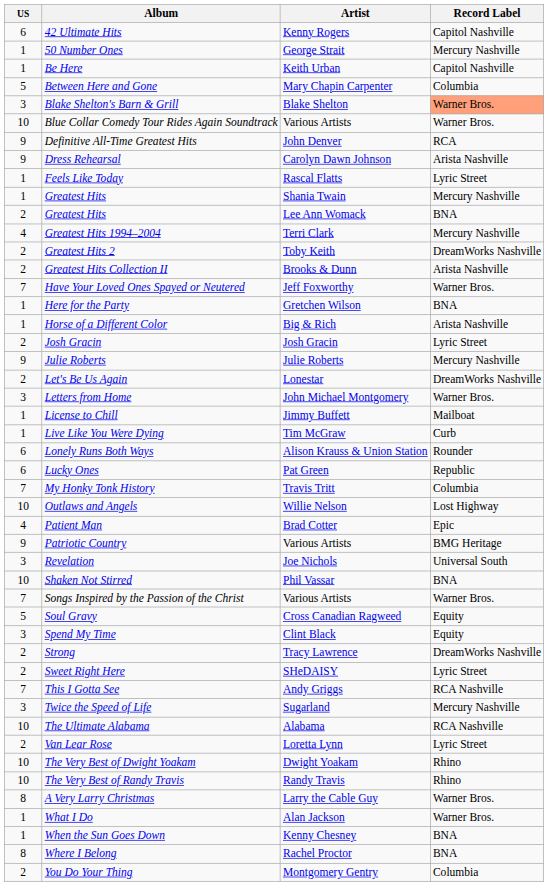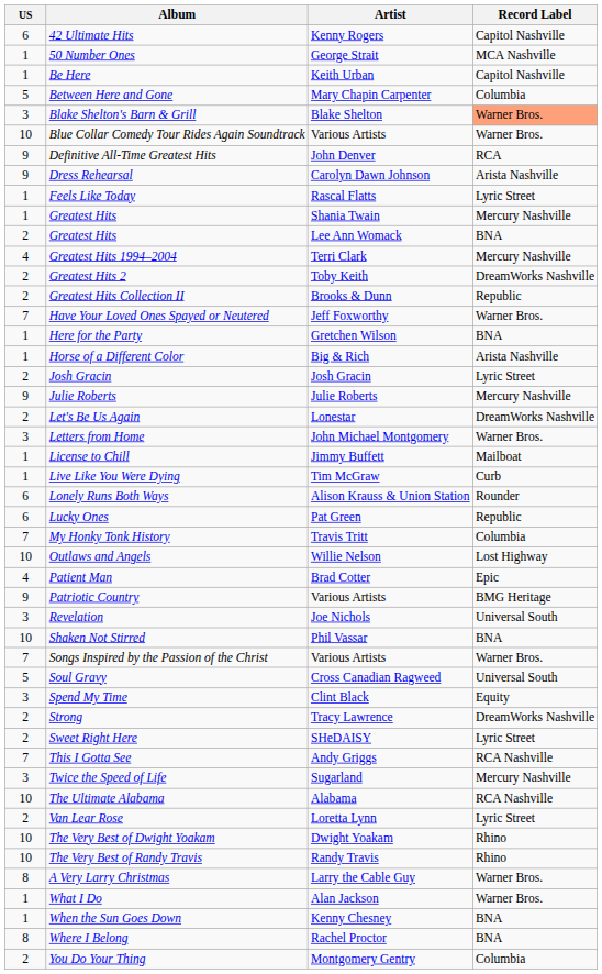 <table class="wikitable sortable">
 <tr>
 <th width=45><small>US</small></th>
 <th>Album</th>
 <th>Artist</th>
 <th>Record Label</th>
 </tr>
 <tr>
 <td align=center>6</td>
 <td><em><a href='#'>42 Ultimate Hits</a></em></td>
 <td><a href='#'>Kenny Rogers</a></td>
 <td>Capitol Nashville</td>
 </tr>
 <tr>
 <td align=center>1</td>
 <td><em><a href='#'>50 Number Ones</a></em></td>
 <td><a href='#'>George Strait</a></td>
-<td>Mercury Nashville</td>
+<td>MCA Nashville</td>
 </tr>
 <tr>
 <td align=center>1</td>
 <td><em><a href='#'>Be Here</a></em></td>
 <td><a href='#'>Keith Urban</a></td>
 <td>Capitol Nashville</td>
 </tr>
 <tr>
 <td align=center>5</td>
 <td><em><a href='#'>Between Here and Gone</a></em></td>
 <td><a href='#'>Mary Chapin Carpenter</a></td>
 <td>Columbia</td>
 </tr>
 <tr>
 <td align=center>3</td>
 <td><em><a href='#'>Blake Shelton's Barn & Grill</a></em></td>
 <td><a href='#'>Blake Shelton</a></td>
 <td style="background: lightsalmon;">Warner Bros.</td>
 </tr>
 <tr>
 <td align=center>10</td>
 <td><em>Blue Collar Comedy Tour Rides Again Soundtrack</em></td>
 <td>Various Artists</td>
 <td>Warner Bros.</td>
 </tr>
 <tr>
 <td align=center>9</td>
 <td><em>Definitive All-Time Greatest Hits</em></td>
 <td><a href='#'>John Denver</a></td>
 <td>RCA</td>
 </tr>
 <tr>
 <td align=center>9</td>
 <td><em><a href='#'>Dress Rehearsal</a></em></td>
 <td><a href='#'>Carolyn Dawn Johnson</a></td>
 <td>Arista Nashville</td>
 </tr>
 <tr>
 <td align=center>1</td>
 <td><em><a href='#'>Feels Like Today</a></em></td>
 <td><a href='#'>Rascal Flatts</a></td>
 <td>Lyric Street</td>
 </tr>
 <tr>
 <td align=center>1</td>
 <td><em><a href='#'>Greatest Hits</a></em></td>
 <td><a href='#'>Shania Twain</a></td>
 <td>Mercury Nashville</td>
 </tr>
 <tr>
 <td align=center>2</td>
 <td><em><a href='#'>Greatest Hits</a></em></td>
 <td><a href='#'>Lee Ann Womack</a></td>
 <td>BNA</td>
 </tr>
 <tr>
 <td align=center>4</td>
 <td><em><a href='#'>Greatest Hits 1994–2004</a></em></td>
 <td><a href='#'>Terri Clark</a></td>
 <td>Mercury Nashville</td>
 </tr>
 <tr>
 <td align=center>2</td>
 <td><em><a href='#'>Greatest Hits 2</a></em></td>
 <td><a href='#'>Toby Keith</a></td>
 <td>DreamWorks Nashville</td>
 </tr>
 <tr>
 <td align=center>2</td>
 <td><em><a href='#'>Greatest Hits Collection II</a></em></td>
 <td><a href='#'>Brooks & Dunn</a></td>
-<td>Arista Nashville</td>
+<td>Republic</td>
 </tr>
 <tr>
 <td align=center>7</td>
 <td><em><a href='#'>Have Your Loved Ones Spayed or Neutered</a></em></td>
 <td><a href='#'>Jeff Foxworthy</a></td>
 <td>Warner Bros.</td>
 </tr>
 <tr>
 <td align=center>1</td>
 <td><em><a href='#'>Here for the Party</a></em></td>
 <td><a href='#'>Gretchen Wilson</a></td>
 <td>BNA</td>
 </tr>
 <tr>
 <td align=center>1</td>
 <td><em><a href='#'>Horse of a Different Color</a></em></td>
 <td><a href='#'>Big & Rich</a></td>
 <td>Arista Nashville</td>
 </tr>
 <tr>
 <td align=center>2</td>
 <td><em><a href='#'>Josh Gracin</a></em></td>
 <td><a href='#'>Josh Gracin</a></td>
 <td>Lyric Street</td>
 </tr>
 <tr>
 <td align=center>9</td>
 <td><em><a href='#'>Julie Roberts</a></em></td>
 <td><a href='#'>Julie Roberts</a></td>
 <td>Mercury Nashville</td>
 </tr>
 <tr>
 <td align=center>2</td>
 <td><em><a href='#'>Let's Be Us Again</a></em></td>
 <td><a href='#'>Lonestar</a></td>
 <td>DreamWorks Nashville</td>
 </tr>
 <tr>
 <td align=center>3</td>
 <td><em><a href='#'>Letters from Home</a></em></td>
 <td><a href='#'>John Michael Montgomery</a></td>
 <td>Warner Bros.</td>
 </tr>
 <tr>
 <td align=center>1</td>
 <td><em><a href='#'>License to Chill</a></em></td>
 <td><a href='#'>Jimmy Buffett</a></td>
 <td>Mailboat</td>
 </tr>
 <tr>
 <td align=center>1</td>
 <td><em><a href='#'>Live Like You Were Dying</a></em></td>
 <td><a href='#'>Tim McGraw</a></td>
 <td>Curb</td>
 </tr>
 <tr>
 <td align=center>6</td>
 <td><em><a href='#'>Lonely Runs Both Ways</a></em></td>
 <td><a href='#'>Alison Krauss & Union Station</a></td>
 <td>Rounder</td>
 </tr>
 <tr>
 <td align=center>6</td>
 <td><em><a href='#'>Lucky Ones</a></em></td>
 <td><a href='#'>Pat Green</a></td>
 <td>Republic</td>
 </tr>
 <tr>
 <td align=center>7</td>
 <td><em><a href='#'>My Honky Tonk History</a></em></td>
 <td><a href='#'>Travis Tritt</a></td>
 <td>Columbia</td>
 </tr>
 <tr>
 <td align=center>10</td>
 <td><em><a href='#'>Outlaws and Angels</a></em></td>
 <td><a href='#'>Willie Nelson</a></td>
 <td>Lost Highway</td>
 </tr>
 <tr>
 <td align=center>4</td>
 <td><em><a href='#'>Patient Man</a></em></td>
 <td><a href='#'>Brad Cotter</a></td>
 <td>Epic</td>
 </tr>
 <tr>
 <td align=center>9</td>
 <td><em><a href='#'>Patriotic Country</a></em></td>
 <td>Various Artists</td>
 <td>BMG Heritage</td>
 </tr>
 <tr>
 <td align=center>3</td>
 <td><em><a href='#'>Revelation</a></em></td>
 <td><a href='#'>Joe Nichols</a></td>
 <td>Universal South</td>
 </tr>
 <tr>
 <td align=center>10</td>
 <td><em><a href='#'>Shaken Not Stirred</a></em></td>
 <td><a href='#'>Phil Vassar</a></td>
 <td>BNA</td>
 </tr>
 <tr>
 <td align=center>7</td>
 <td><em>Songs Inspired by the Passion of the Christ</em></td>
 <td>Various Artists</td>
 <td>Warner Bros.</td>
 </tr>
 <tr>
 <td align=center>5</td>
 <td><em><a href='#'>Soul Gravy</a></em></td>
 <td><a href='#'>Cross Canadian Ragweed</a></td>
-<td>Equity</td>
+<td>Universal South</td>
 </tr>
 <tr>
 <td align=center>3</td>
 <td><em><a href='#'>Spend My Time</a></em></td>
 <td><a href='#'>Clint Black</a></td>
 <td>Equity</td>
 </tr>
 <tr>
 <td align=center>2</td>
 <td><em><a href='#'>Strong</a></em></td>
 <td><a href='#'>Tracy Lawrence</a></td>
 <td>DreamWorks Nashville</td>
 </tr>
 <tr>
 <td align=center>2</td>
 <td><em><a href='#'>Sweet Right Here</a></em></td>
 <td><a href='#'>SHeDAISY</a></td>
 <td>Lyric Street</td>
 </tr>
 <tr>
 <td align=center>7</td>
 <td><em><a href='#'>This I Gotta See</a></em></td>
 <td><a href='#'>Andy Griggs</a></td>
 <td>RCA Nashville</td>
 </tr>
 <tr>
 <td align=center>3</td>
 <td><em><a href='#'>Twice the Speed of Life</a></em></td>
 <td><a href='#'>Sugarland</a></td>
 <td>Mercury Nashville</td>
 </tr>
 <tr>
 <td align=center>10</td>
 <td><em><a href='#'>The Ultimate Alabama</a></em></td>
 <td><a href='#'>Alabama</a></td>
 <td>RCA Nashville</td>
 </tr>
 <tr>
 <td align=center>2</td>
 <td><em><a href='#'>Van Lear Rose</a></em></td>
 <td><a href='#'>Loretta Lynn</a></td>
 <td>Lyric Street</td>
 </tr>
 <tr>
 <td align=center>10</td>
 <td><em><a href='#'>The Very Best of Dwight Yoakam</a></em></td>
 <td><a href='#'>Dwight Yoakam</a></td>
 <td>Rhino</td>
 </tr>
 <tr>
 <td align=center>10</td>
 <td><em><a href='#'>The Very Best of Randy Travis</a></em></td>
 <td><a href='#'>Randy Travis</a></td>
 <td>Rhino</td>
 </tr>
 <tr>
 <td align=center>8</td>
 <td><em><a href='#'>A Very Larry Christmas</a></em></td>
 <td><a href='#'>Larry the Cable Guy</a></td>
 <td>Warner Bros.</td>
 </tr>
 <tr>
 <td align=center>1</td>
 <td><em><a href='#'>What I Do</a></em></td>
 <td><a href='#'>Alan Jackson</a></td>
 <td>Warner Bros.</td>
 </tr>
 <tr>
 <td align=center>1</td>
 <td><em><a href='#'>When the Sun Goes Down</a></em></td>
 <td><a href='#'>Kenny Chesney</a></td>
 <td>BNA</td>
 </tr>
 <tr>
 <td align=center>8</td>
 <td><em><a href='#'>Where I Belong</a></em></td>
 <td><a href='#'>Rachel Proctor</a></td>
 <td>BNA</td>
 </tr>
 <tr>
 <td align=center>2</td>
 <td><em><a href='#'>You Do Your Thing</a></em></td>
 <td><a href='#'>Montgomery Gentry</a></td>
 <td>Columbia</td>
 </tr>
 </table>
